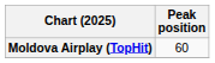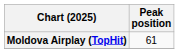 <table class="wikitable plainrowheaders" style="text-align:center">
 <tr>
 <th scope="col">Chart (2025)</th>
 <th scope="col">Peak<br>position</th>
 </tr>
 <tr>
 <th scope="row">Moldova Airplay (<a href='#'>TopHit</a>)</th>
-<td>60</td>
+<td>61</td>
 </tr>
 <tr>
 </tr>
 </table>
